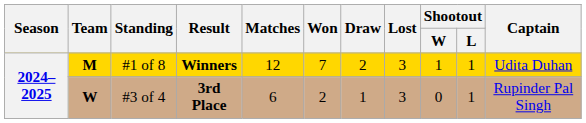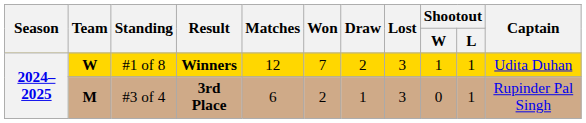 <table class="wikitable" style="text-align:center">
 <tr>
 <th rowspan=2>Season</th>
 <th rowspan=2>Team</th>
 <th rowspan=2>Standing</th>
 <th rowspan=2>Result</th>
 <th rowspan=2>Matches</th>
 <th rowspan=2>Won</th>
 <th rowspan=2>Draw</th>
 <th rowspan=2>Lost</th>
 <th colspan=2>Shootout</th>
 <th rowspan=2>Captain</th>
 </tr>
 <tr>
 <th>W</th>
 <th>L</th>
 </tr>
 <tr bgcolor=gold>
 <th rowspan=2><a href='#'>2024–2025</a></th>
-<td><strong>M</strong></td>
+<td><strong>W</strong></td>
 <td>#1 of 8</td>
 <td><strong>Winners</strong></td>
 <td>12</td>
 <td>7</td>
 <td>2</td>
 <td>3</td>
 <td>1</td>
 <td>1</td>
 <td><a href='#'>Udita Duhan</a></td>
 </tr>
 <tr bgcolor=#CFAA88>
-<td><strong>W</strong></td>
+<td><strong>M</strong></td>
 <td>#3 of 4</td>
 <td><strong>3rd Place</strong></td>
 <td>6</td>
 <td>2</td>
 <td>1</td>
 <td>3</td>
 <td>0</td>
 <td>1</td>
 <td><a href='#'>Rupinder Pal Singh</a></td>
 </tr>
 </table>
